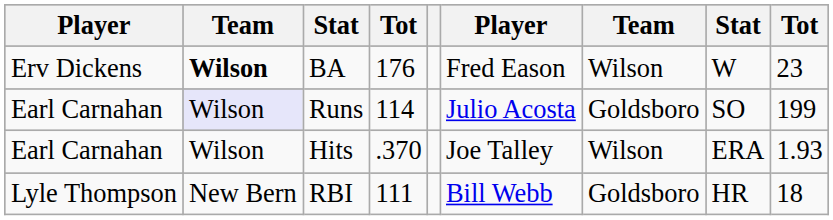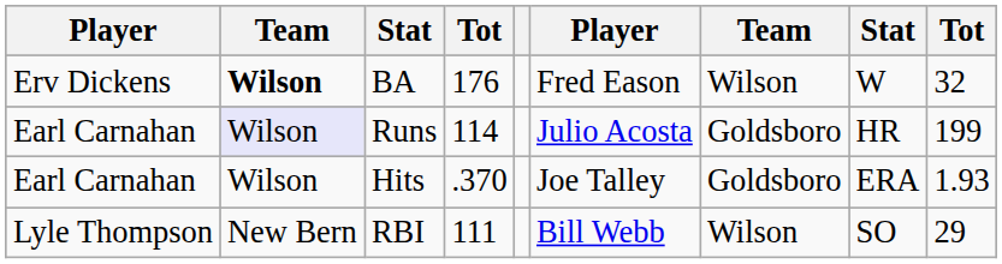 <table class="wikitable">
 <tr>
 <th>Player</th>
 <th>Team</th>
 <th>Stat</th>
 <th>Tot</th>
 <th></th>
 <th>Player</th>
 <th>Team</th>
 <th>Stat</th>
 <th>Tot</th>
 </tr>
 <tr>
 <td>Erv Dickens</td>
 <td><strong>Wilson</strong></td>
 <td>BA</td>
 <td>176</td>
 <td></td>
 <td>Fred Eason</td>
 <td>Wilson</td>
 <td>W</td>
-<td>23</td>
+<td>32</td>
 </tr>
 <tr>
 <td>Earl Carnahan</td>
 <td style="background: lavender;">Wilson</td>
 <td>Runs</td>
 <td>114</td>
 <td></td>
 <td><a href='#'>Julio Acosta</a></td>
 <td>Goldsboro</td>
-<td>SO</td>
+<td>HR</td>
 <td>199</td>
 </tr>
 <tr>
 <td>Earl Carnahan</td>
 <td>Wilson</td>
 <td>Hits</td>
 <td>.370</td>
 <td></td>
 <td>Joe Talley</td>
-<td>Wilson</td>
+<td>Goldsboro</td>
 <td>ERA</td>
 <td>1.93</td>
 </tr>
 <tr>
 <td>Lyle Thompson</td>
 <td>New Bern</td>
 <td>RBI</td>
 <td>111</td>
 <td></td>
 <td><a href='#'>Bill Webb</a></td>
-<td>Goldsboro</td>
-<td>HR</td>
-<td>18</td>
+<td>Wilson</td>
+<td>SO</td>
+<td>29</td>
 </tr>
 </table>
